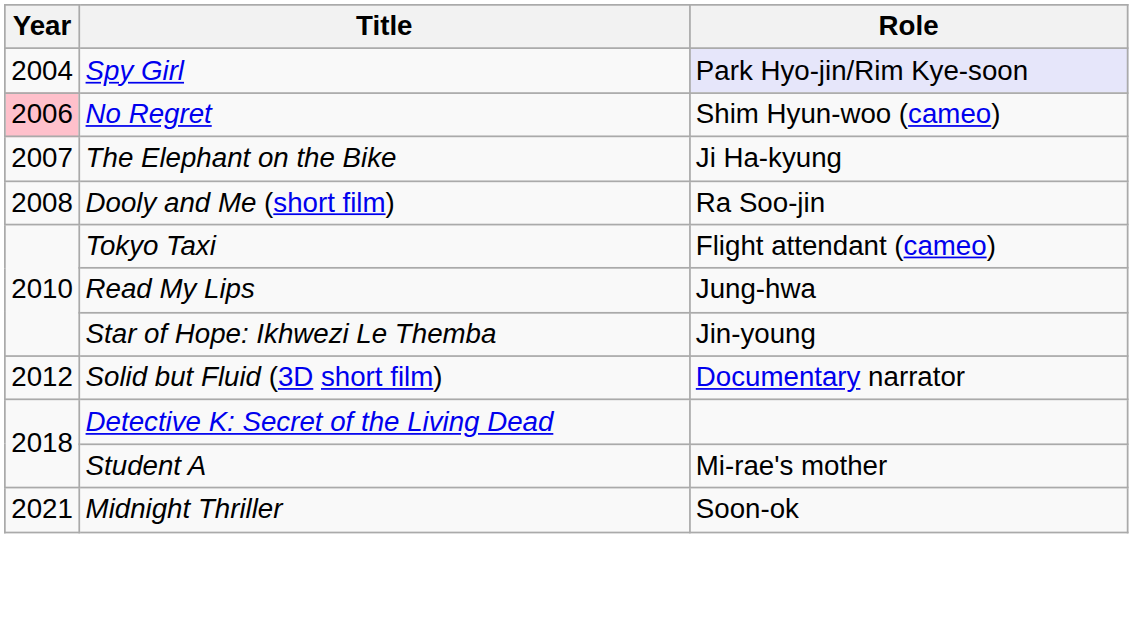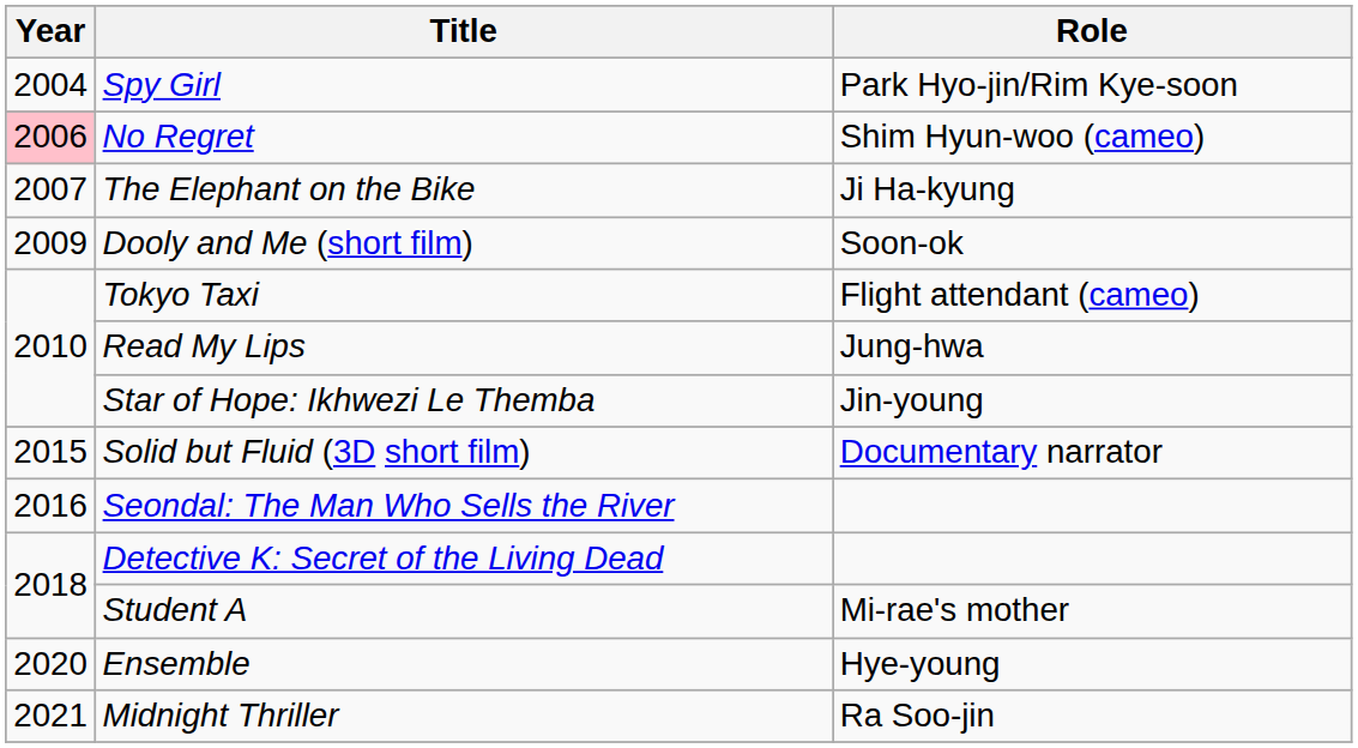 <table class="wikitable" style="width:650px">
 <tr>
 <th width=10>Year</th>
 <th>Title</th>
 <th>Role</th>
 </tr>
 <tr>
 <td>2004</td>
 <td><em><a href='#'>Spy Girl</a></em></td>
-<td style="background: lavender;">Park Hyo-jin/Rim Kye-soon</td>
+<td>Park Hyo-jin/Rim Kye-soon</td>
 </tr>
 <tr>
 <td style="background: pink;">2006</td>
 <td><em><a href='#'>No Regret</a></em></td>
 <td>Shim Hyun-woo (<a href='#'>cameo</a>)</td>
 </tr>
 <tr>
 <td>2007</td>
 <td><em>The Elephant on the Bike</em></td>
 <td>Ji Ha-kyung</td>
 </tr>
 <tr>
-<td>2008</td>
+<td>2009</td>
 <td><em>Dooly and Me</em> (<a href='#'>short film</a>)</td>
-<td>Ra Soo-jin</td>
+<td>Soon-ok</td>
 </tr>
 <tr>
 <td rowspan=3>2010</td>
 <td><em>Tokyo Taxi</em></td>
 <td>Flight attendant (<a href='#'>cameo</a>)</td>
 </tr>
 <tr>
 <td><em>Read My Lips</em></td>
 <td>Jung-hwa</td>
 </tr>
 <tr>
 <td><em>Star of Hope: Ikhwezi Le Themba</em></td>
 <td>Jin-young</td>
 </tr>
 <tr>
-<td>2012</td>
+<td>2015</td>
 <td><em>Solid but Fluid</em> (<a href='#'>3D</a> <a href='#'>short film</a>)</td>
 <td><a href='#'>Documentary</a> narrator</td>
+</tr>
+<tr>
+<td>2016</td>
+<td><em><a href='#'>Seondal: The Man Who Sells the River</a></em></td>
+<td></td>
 </tr>
 <tr>
 <td rowspan=2>2018</td>
 <td><em><a href='#'>Detective K: Secret of the Living Dead</a></em></td>
 <td></td>
 </tr>
 <tr>
 <td><em>Student A</em></td>
 <td>Mi-rae's mother</td>
 </tr>
 <tr>
+<td>2020</td>
+<td><em>Ensemble</em></td>
+<td>Hye-young</td>
+</tr>
+<tr>
 <td>2021</td>
 <td><em>Midnight Thriller</em></td>
-<td>Soon-ok</td>
+<td>Ra Soo-jin</td>
 </tr>
 </table>
